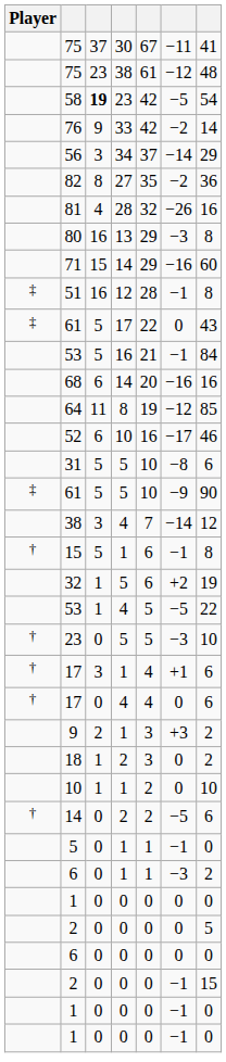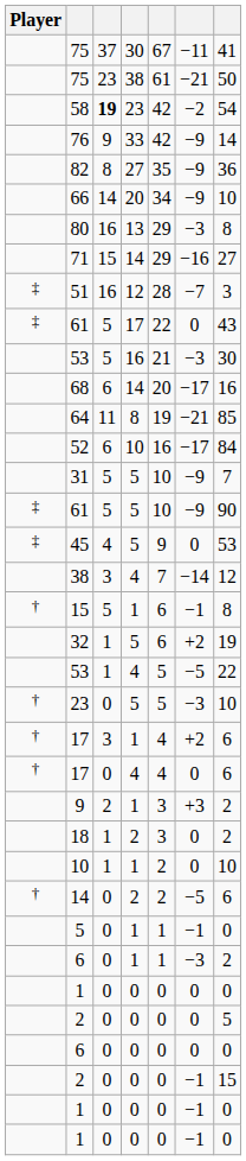 <table class="wikitable sortable" style="text-align:center;">
 <tr>
 <th>Player</th>
 <th></th>
 <th></th>
 <th></th>
 <th></th>
 <th data-sort-type="number"></th>
 <th></th>
 </tr>
 <tr>
 <td></td>
 <td>75</td>
 <td>37</td>
 <td>30</td>
 <td>67</td>
 <td>−11</td>
 <td>41</td>
 </tr>
 <tr>
 <td></td>
 <td>75</td>
 <td>23</td>
 <td>38</td>
 <td>61</td>
-<td>−12</td>
-<td>48</td>
+<td>−21</td>
+<td>50</td>
 </tr>
 <tr>
 <td></td>
 <td>58</td>
 <td><strong>19</strong></td>
 <td>23</td>
 <td>42</td>
-<td>−5</td>
+<td>−2</td>
 <td>54</td>
 </tr>
 <tr>
 <td></td>
 <td>76</td>
 <td>9</td>
 <td>33</td>
 <td>42</td>
-<td>−2</td>
+<td>−9</td>
 <td>14</td>
-</tr>
-<tr>
-<td></td>
-<td>56</td>
-<td>3</td>
-<td>34</td>
-<td>37</td>
-<td>−14</td>
-<td>29</td>
 </tr>
 <tr>
 <td></td>
 <td>82</td>
 <td>8</td>
 <td>27</td>
 <td>35</td>
-<td>−2</td>
+<td>−9</td>
 <td>36</td>
 </tr>
 <tr>
 <td></td>
-<td>81</td>
-<td>4</td>
-<td>28</td>
-<td>32</td>
-<td>−26</td>
-<td>16</td>
+<td>66</td>
+<td>14</td>
+<td>20</td>
+<td>34</td>
+<td>−9</td>
+<td>10</td>
 </tr>
 <tr>
 <td></td>
 <td>80</td>
 <td>16</td>
 <td>13</td>
 <td>29</td>
 <td>−3</td>
 <td>8</td>
 </tr>
 <tr>
 <td></td>
 <td>71</td>
 <td>15</td>
 <td>14</td>
 <td>29</td>
 <td>−16</td>
-<td>60</td>
+<td>27</td>
 </tr>
 <tr>
 <td><sup>‡</sup></td>
 <td>51</td>
 <td>16</td>
 <td>12</td>
 <td>28</td>
-<td>−1</td>
-<td>8</td>
+<td>−7</td>
+<td>3</td>
 </tr>
 <tr>
 <td><sup>‡</sup></td>
 <td>61</td>
 <td>5</td>
 <td>17</td>
 <td>22</td>
 <td>0</td>
 <td>43</td>
 </tr>
 <tr>
 <td></td>
 <td>53</td>
 <td>5</td>
 <td>16</td>
 <td>21</td>
-<td>−1</td>
-<td>84</td>
+<td>−3</td>
+<td>30</td>
 </tr>
 <tr>
 <td></td>
 <td>68</td>
 <td>6</td>
 <td>14</td>
 <td>20</td>
-<td>−16</td>
+<td>−17</td>
 <td>16</td>
 </tr>
 <tr>
 <td></td>
 <td>64</td>
 <td>11</td>
 <td>8</td>
 <td>19</td>
-<td>−12</td>
+<td>−21</td>
 <td>85</td>
 </tr>
 <tr>
 <td></td>
 <td>52</td>
 <td>6</td>
 <td>10</td>
 <td>16</td>
 <td>−17</td>
-<td>46</td>
+<td>84</td>
 </tr>
 <tr>
 <td></td>
 <td>31</td>
 <td>5</td>
 <td>5</td>
 <td>10</td>
-<td>−8</td>
-<td>6</td>
+<td>−9</td>
+<td>7</td>
 </tr>
 <tr>
 <td><sup>‡</sup></td>
 <td>61</td>
 <td>5</td>
 <td>5</td>
 <td>10</td>
 <td>−9</td>
 <td>90</td>
+</tr>
+<tr>
+<td><sup>‡</sup></td>
+<td>45</td>
+<td>4</td>
+<td>5</td>
+<td>9</td>
+<td>0</td>
+<td>53</td>
 </tr>
 <tr>
 <td></td>
 <td>38</td>
 <td>3</td>
 <td>4</td>
 <td>7</td>
 <td>−14</td>
 <td>12</td>
 </tr>
 <tr>
 <td><sup>†</sup></td>
 <td>15</td>
 <td>5</td>
 <td>1</td>
 <td>6</td>
 <td>−1</td>
 <td>8</td>
 </tr>
 <tr>
 <td></td>
 <td>32</td>
 <td>1</td>
 <td>5</td>
 <td>6</td>
 <td>+2</td>
 <td>19</td>
 </tr>
 <tr>
 <td></td>
 <td>53</td>
 <td>1</td>
 <td>4</td>
 <td>5</td>
 <td>−5</td>
 <td>22</td>
 </tr>
 <tr>
 <td><sup>†</sup></td>
 <td>23</td>
 <td>0</td>
 <td>5</td>
 <td>5</td>
 <td>−3</td>
 <td>10</td>
 </tr>
 <tr>
 <td><sup>†</sup></td>
 <td>17</td>
 <td>3</td>
 <td>1</td>
 <td>4</td>
-<td>+1</td>
+<td>+2</td>
 <td>6</td>
 </tr>
 <tr>
 <td><sup>†</sup></td>
 <td>17</td>
 <td>0</td>
 <td>4</td>
 <td>4</td>
 <td>0</td>
 <td>6</td>
 </tr>
 <tr>
 <td></td>
 <td>9</td>
 <td>2</td>
 <td>1</td>
 <td>3</td>
 <td>+3</td>
 <td>2</td>
 </tr>
 <tr>
 <td></td>
 <td>18</td>
 <td>1</td>
 <td>2</td>
 <td>3</td>
 <td>0</td>
 <td>2</td>
 </tr>
 <tr>
 <td></td>
 <td>10</td>
 <td>1</td>
 <td>1</td>
 <td>2</td>
 <td>0</td>
 <td>10</td>
 </tr>
 <tr>
 <td><sup>†</sup></td>
 <td>14</td>
 <td>0</td>
 <td>2</td>
 <td>2</td>
 <td>−5</td>
 <td>6</td>
 </tr>
 <tr>
 <td></td>
 <td>5</td>
 <td>0</td>
 <td>1</td>
 <td>1</td>
 <td>−1</td>
 <td>0</td>
 </tr>
 <tr>
 <td></td>
 <td>6</td>
 <td>0</td>
 <td>1</td>
 <td>1</td>
 <td>−3</td>
 <td>2</td>
 </tr>
 <tr>
 <td></td>
 <td>1</td>
 <td>0</td>
 <td>0</td>
 <td>0</td>
 <td>0</td>
 <td>0</td>
 </tr>
 <tr>
 <td></td>
 <td>2</td>
 <td>0</td>
 <td>0</td>
 <td>0</td>
 <td>0</td>
 <td>5</td>
 </tr>
 <tr>
 <td></td>
 <td>6</td>
 <td>0</td>
 <td>0</td>
 <td>0</td>
 <td>0</td>
 <td>0</td>
 </tr>
 <tr>
 <td></td>
 <td>2</td>
 <td>0</td>
 <td>0</td>
 <td>0</td>
 <td>−1</td>
 <td>15</td>
 </tr>
 <tr>
 <td></td>
 <td>1</td>
 <td>0</td>
 <td>0</td>
 <td>0</td>
 <td>−1</td>
 <td>0</td>
 </tr>
 <tr>
 <td></td>
 <td>1</td>
 <td>0</td>
 <td>0</td>
 <td>0</td>
 <td>−1</td>
 <td>0</td>
 </tr>
 </table>
